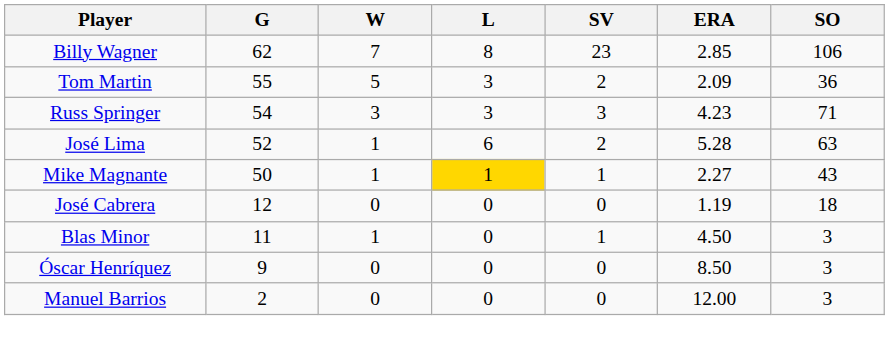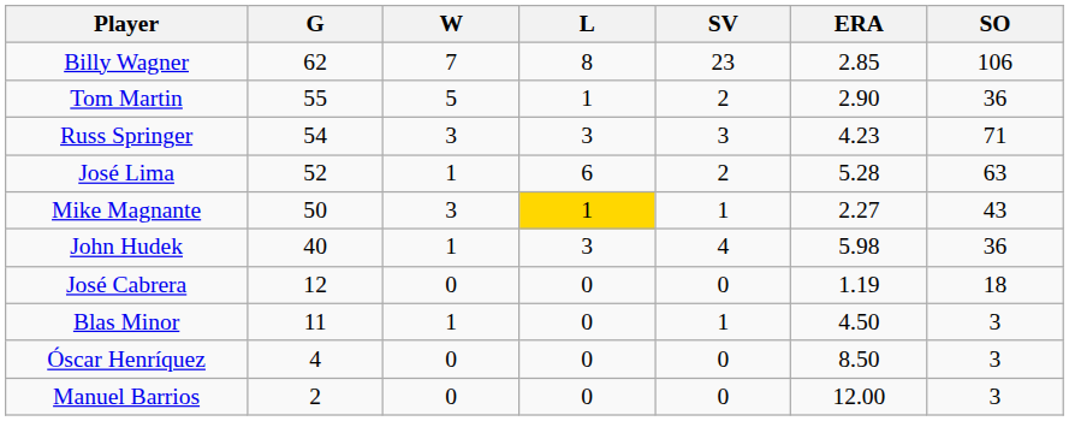 <table class="wikitable sortable">
 <tr>
 <th bgcolor="#DDDDFF" width="16%">Player</th>
 <th bgcolor="#DDDDFF" width="9%">G</th>
 <th bgcolor="#DDDDFF" width="9%">W</th>
 <th bgcolor="#DDDDFF" width="9%">L</th>
 <th bgcolor="#DDDDFF" width="9%">SV</th>
 <th bgcolor="#DDDDFF" width="9%">ERA</th>
 <th bgcolor="#DDDDFF" width="9%">SO</th>
 </tr>
 <tr align="center">
 <td><a href='#'>Billy Wagner</a></td>
 <td>62</td>
 <td>7</td>
 <td>8</td>
 <td>23</td>
 <td>2.85</td>
 <td>106</td>
 </tr>
 <tr align=center>
 <td><a href='#'>Tom Martin</a></td>
 <td>55</td>
 <td>5</td>
-<td>3</td>
+<td>1</td>
 <td>2</td>
-<td>2.09</td>
+<td>2.90</td>
 <td>36</td>
 </tr>
 <tr align=center>
 <td><a href='#'>Russ Springer</a></td>
 <td>54</td>
 <td>3</td>
 <td>3</td>
 <td>3</td>
 <td>4.23</td>
 <td>71</td>
 </tr>
 <tr align=center>
 <td><a href='#'>José Lima</a></td>
 <td>52</td>
 <td>1</td>
 <td>6</td>
 <td>2</td>
 <td>5.28</td>
 <td>63</td>
 </tr>
 <tr align=center>
 <td><a href='#'>Mike Magnante</a></td>
 <td>50</td>
-<td>1</td>
+<td>3</td>
 <td style="background: gold;">1</td>
 <td>1</td>
 <td>2.27</td>
 <td>43</td>
+</tr>
+<tr align=center>
+<td><a href='#'>John Hudek</a></td>
+<td>40</td>
+<td>1</td>
+<td>3</td>
+<td>4</td>
+<td>5.98</td>
+<td>36</td>
 </tr>
 <tr align=center>
 <td><a href='#'>José Cabrera</a></td>
 <td>12</td>
 <td>0</td>
 <td>0</td>
 <td>0</td>
 <td>1.19</td>
 <td>18</td>
 </tr>
 <tr align=center>
 <td><a href='#'>Blas Minor</a></td>
 <td>11</td>
 <td>1</td>
 <td>0</td>
 <td>1</td>
 <td>4.50</td>
 <td>3</td>
 </tr>
 <tr align=center>
 <td><a href='#'>Óscar Henríquez</a></td>
-<td>9</td>
+<td>4</td>
 <td>0</td>
 <td>0</td>
 <td>0</td>
 <td>8.50</td>
 <td>3</td>
 </tr>
 <tr align=center>
 <td><a href='#'>Manuel Barrios</a></td>
 <td>2</td>
 <td>0</td>
 <td>0</td>
 <td>0</td>
 <td>12.00</td>
 <td>3</td>
 </tr>
 </table>
